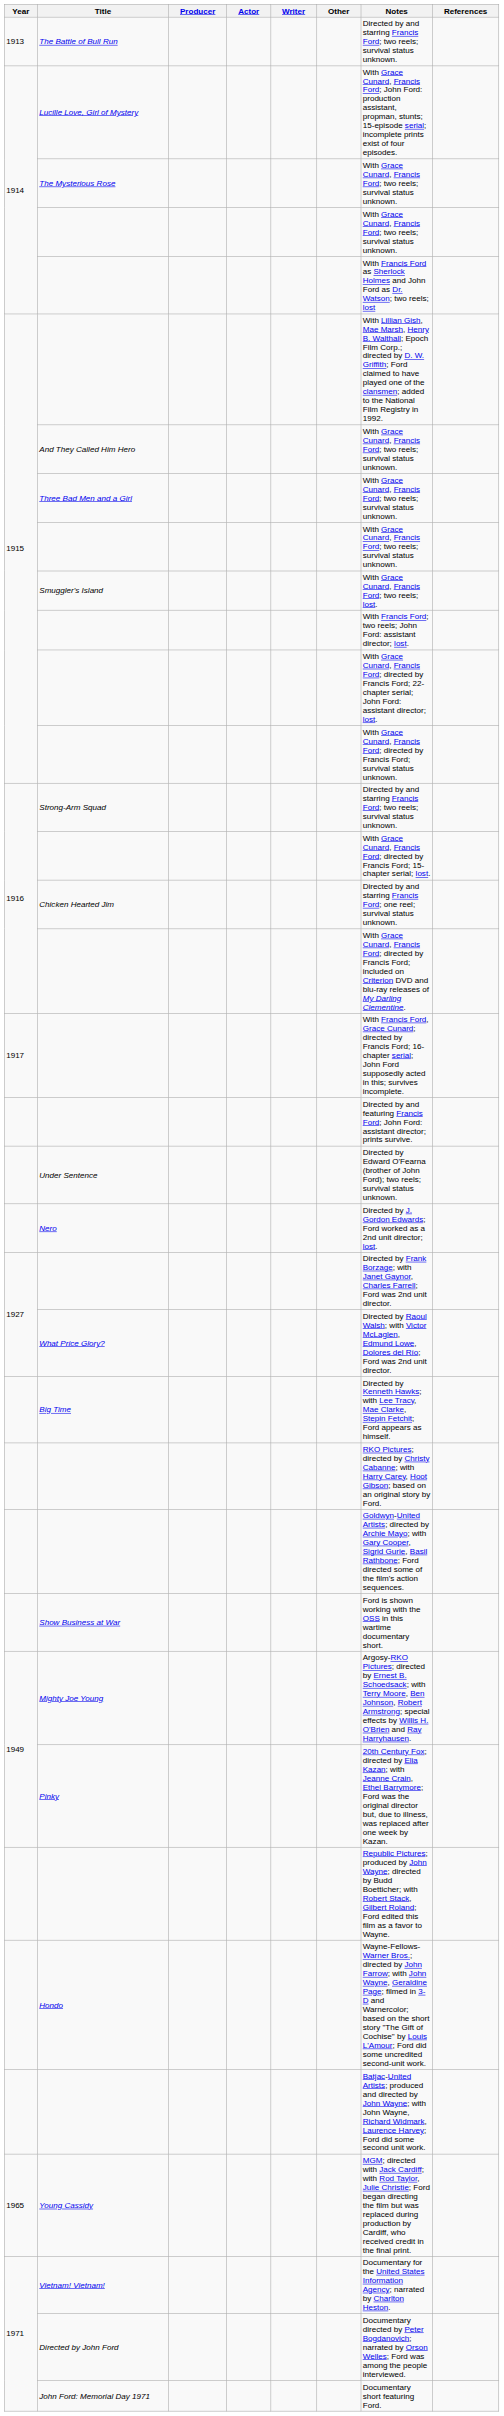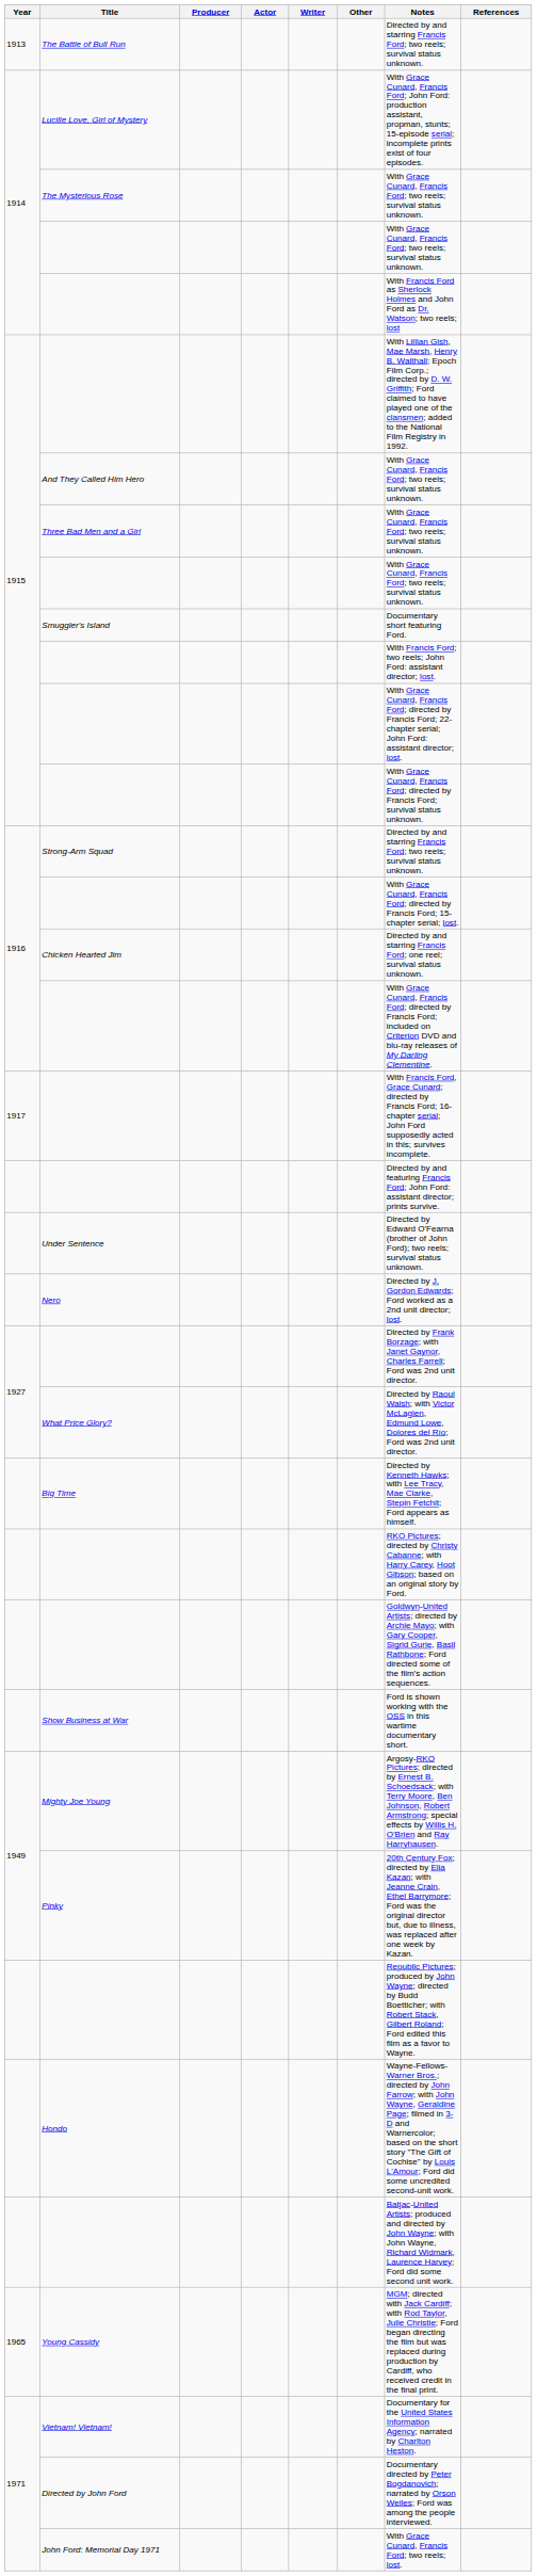 <table class="wikitable sortable plainrowheaders sticky-header" width="100%" style="font-size: 90%;">
 <tr>
 <th width="3%">Year</th>
 <th width="15%">Title</th>
 <th width="5%"><a href='#'>Producer</a></th>
 <th width="5%"><a href='#'>Actor</a></th>
 <th width="5%"><a href='#'>Writer</a></th>
 <th width="5%">Other</th>
 <th width="5%">Notes</th>
 <th width="5%">References</th>
 </tr>
 <tr>
 <td>1913</td>
 <td scope="row"><em><a href='#'>The Battle of Bull Run</a></em></td>
 <td></td>
 <td></td>
 <td></td>
 <td></td>
 <td>Directed by and starring <a href='#'>Francis Ford</a>; two reels; survival status unknown.</td>
 <td align="center"></td>
 </tr>
 <tr>
 <td rowspan=4>1914</td>
 <td scope="row"><em><a href='#'>Lucille Love, Girl of Mystery</a></em></td>
 <td></td>
 <td></td>
 <td></td>
 <td></td>
 <td>With <a href='#'>Grace Cunard</a>, <a href='#'>Francis Ford</a>; John Ford: production assistant, propman, stunts; 15-episode <a href='#'>serial</a>; incomplete prints exist of four episodes.</td>
 <td align="center"><br></td>
 </tr>
 <tr>
 <td scope="row"><em><a href='#'>The Mysterious Rose</a></em></td>
 <td></td>
 <td></td>
 <td></td>
 <td></td>
 <td>With <a href='#'>Grace Cunard</a>, <a href='#'>Francis Ford</a>; two reels; survival status unknown.</td>
 <td align="center"></td>
 </tr>
 <tr>
 <td scope="row"><em></em></td>
 <td></td>
 <td></td>
 <td></td>
 <td></td>
 <td>With <a href='#'>Grace Cunard</a>, <a href='#'>Francis Ford</a>; two reels; survival status unknown.</td>
 <td align="center"></td>
 </tr>
 <tr>
 <td scope="row"><em></em></td>
 <td></td>
 <td></td>
 <td></td>
 <td></td>
 <td>With <a href='#'>Francis Ford</a> as <a href='#'>Sherlock Holmes</a> and John Ford as <a href='#'>Dr. Watson</a>; two reels; <a href='#'>lost</a></td>
 <td align="center"></td>
 </tr>
 <tr>
 <td rowspan=8>1915</td>
 <td scope="row"><em></em></td>
 <td></td>
 <td></td>
 <td></td>
 <td></td>
 <td>With <a href='#'>Lillian Gish</a>, <a href='#'>Mae Marsh</a>, <a href='#'>Henry B. Walthall</a>; Epoch Film Corp.; directed by <a href='#'>D. W. Griffith</a>; Ford claimed to have played one of the <a href='#'>clansmen</a>; added to the National Film Registry in 1992.</td>
 <td align="center"></td>
 </tr>
 <tr>
 <td scope="row"><em>And They Called Him Hero</em></td>
 <td></td>
 <td></td>
 <td></td>
 <td></td>
 <td>With <a href='#'>Grace Cunard</a>, <a href='#'>Francis Ford</a>; two reels; survival status unknown.</td>
 <td align="center"></td>
 </tr>
 <tr>
 <td scope="row"><em><a href='#'>Three Bad Men and a Girl</a></em></td>
 <td></td>
 <td></td>
 <td></td>
 <td></td>
 <td>With <a href='#'>Grace Cunard</a>, <a href='#'>Francis Ford</a>; two reels; survival status unknown.</td>
 <td align="center"></td>
 </tr>
 <tr>
 <td scope="row"><em></em></td>
 <td></td>
 <td></td>
 <td></td>
 <td></td>
 <td>With <a href='#'>Grace Cunard</a>, <a href='#'>Francis Ford</a>; two reels; survival status unknown.</td>
 <td align="center"></td>
 </tr>
 <tr>
 <td scope="row"><em>Smuggler's Island</em></td>
 <td></td>
 <td></td>
 <td></td>
 <td></td>
-<td>With <a href='#'>Grace Cunard</a>, <a href='#'>Francis Ford</a>; two reels; <a href='#'>lost</a>.</td>
+<td>Documentary short featuring Ford.</td>
 <td align="center"></td>
 </tr>
 <tr>
 <td scope="row"><em></em></td>
 <td></td>
 <td></td>
 <td></td>
 <td></td>
 <td>With <a href='#'>Francis Ford</a>; two reels; John Ford: assistant director; <a href='#'>lost</a>.</td>
 <td align="center"></td>
 </tr>
 <tr>
 <td scope="row"><em></em></td>
 <td></td>
 <td></td>
 <td></td>
 <td></td>
 <td>With <a href='#'>Grace Cunard</a>, <a href='#'>Francis Ford</a>; directed by Francis Ford; 22-chapter serial; John Ford: assistant director; <a href='#'>lost</a>.</td>
 <td align="center"></td>
 </tr>
 <tr>
 <td scope="row"><em></em></td>
 <td></td>
 <td></td>
 <td></td>
 <td></td>
 <td>With <a href='#'>Grace Cunard</a>, <a href='#'>Francis Ford</a>; directed by Francis Ford; survival status unknown.</td>
 <td align="center"></td>
 </tr>
 <tr>
 <td rowspan=4>1916</td>
 <td scope="row"><em>Strong-Arm Squad</em><br></td>
 <td></td>
 <td></td>
 <td></td>
 <td></td>
 <td>Directed by and starring <a href='#'>Francis Ford</a>; two reels; survival status unknown.</td>
 <td align="center"></td>
 </tr>
 <tr>
 <td scope="row"><em></em></td>
 <td></td>
 <td></td>
 <td></td>
 <td></td>
 <td>With <a href='#'>Grace Cunard</a>, <a href='#'>Francis Ford</a>; directed by Francis Ford; 15-chapter serial; <a href='#'>lost</a>.</td>
 <td align="center"></td>
 </tr>
 <tr>
 <td scope="row"><em>Chicken Hearted Jim</em></td>
 <td></td>
 <td></td>
 <td></td>
 <td></td>
 <td>Directed by and starring <a href='#'>Francis Ford</a>; one reel; survival status unknown.</td>
 <td align="center"></td>
 </tr>
 <tr>
 <td scope="row"><em></em></td>
 <td></td>
 <td></td>
 <td></td>
 <td></td>
 <td>With <a href='#'>Grace Cunard</a>, <a href='#'>Francis Ford</a>; directed by Francis Ford; included on <a href='#'>Criterion</a> DVD and blu-ray releases of <em><a href='#'>My Darling Clementine</a></em>.</td>
 <td align="center"></td>
 </tr>
 <tr>
 <td>1917</td>
 <td scope="row"><em></em></td>
 <td></td>
 <td></td>
 <td></td>
 <td></td>
 <td>With <a href='#'>Francis Ford</a>, <a href='#'>Grace Cunard</a>; directed by Francis Ford; 16-chapter <a href='#'>serial</a>; John Ford supposedly acted in this; survives incomplete.</td>
 <td align="center"></td>
 </tr>
 <tr>
 <td></td>
 <td scope="row"><em></em></td>
 <td></td>
 <td></td>
 <td></td>
 <td></td>
 <td>Directed by and featuring <a href='#'>Francis Ford</a>; John Ford: assistant director; prints survive.</td>
 <td align="center"></td>
 </tr>
 <tr>
 <td></td>
 <td scope="row"><em>Under Sentence</em></td>
 <td></td>
 <td></td>
 <td></td>
 <td></td>
 <td>Directed by Edward O'Fearna (brother of John Ford); two reels; survival status unknown.</td>
 <td align="center"></td>
 </tr>
 <tr>
 <td></td>
 <td scope="row"><em><a href='#'>Nero</a></em></td>
 <td></td>
 <td></td>
 <td></td>
 <td></td>
 <td>Directed by <a href='#'>J. Gordon Edwards</a>; Ford worked as a 2nd unit director; <a href='#'>lost</a>.</td>
 <td align="center"><br></td>
 </tr>
 <tr>
 <td rowspan=2>1927</td>
 <td scope="row"><em></em></td>
 <td></td>
 <td></td>
 <td></td>
 <td></td>
 <td>Directed by <a href='#'>Frank Borzage</a>; with <a href='#'>Janet Gaynor</a>, <a href='#'>Charles Farrell</a>; Ford was 2nd unit director.</td>
 <td align="center"></td>
 </tr>
 <tr>
 <td scope="row"><em><a href='#'>What Price Glory?</a></em></td>
 <td></td>
 <td></td>
 <td></td>
 <td></td>
 <td>Directed by <a href='#'>Raoul Walsh</a>; with <a href='#'>Victor McLaglen</a>, <a href='#'>Edmund Lowe</a>, <a href='#'>Dolores del Río</a>; Ford was 2nd unit director.</td>
 <td align="center"></td>
 </tr>
 <tr>
 <td></td>
 <td scope="row"><em><a href='#'>Big Time</a></em></td>
 <td></td>
 <td></td>
 <td></td>
 <td></td>
 <td>Directed by <a href='#'>Kenneth Hawks</a>; with <a href='#'>Lee Tracy</a>, <a href='#'>Mae Clarke</a>, <a href='#'>Stepin Fetchit</a>; Ford appears as himself.</td>
 <td align="center"></td>
 </tr>
 <tr>
 <td></td>
 <td scope="row"><em></em></td>
 <td></td>
 <td></td>
 <td></td>
 <td></td>
 <td><a href='#'>RKO Pictures</a>; directed by <a href='#'>Christy Cabanne</a>; with <a href='#'>Harry Carey</a>, <a href='#'>Hoot Gibson</a>; based on an original story by Ford.</td>
 <td align="center"></td>
 </tr>
 <tr>
 <td></td>
 <td scope="row"><em></em></td>
 <td></td>
 <td></td>
 <td></td>
 <td></td>
 <td><a href='#'>Goldwyn</a>-<a href='#'>United Artists</a>; directed by <a href='#'>Archie Mayo</a>; with <a href='#'>Gary Cooper</a>, <a href='#'>Sigrid Gurie</a>, <a href='#'>Basil Rathbone</a>; Ford directed some of the film's action sequences.</td>
 <td align="center"></td>
 </tr>
 <tr>
 <td></td>
 <td scope="row"><em><a href='#'>Show Business at War</a></em></td>
 <td></td>
 <td></td>
 <td></td>
 <td></td>
 <td>Ford is shown working with the <a href='#'>OSS</a> in this wartime documentary short.</td>
 <td align="center"></td>
 </tr>
 <tr>
 <td rowspan=2>1949</td>
 <td scope="row"><em><a href='#'>Mighty Joe Young</a></em></td>
 <td></td>
 <td></td>
 <td></td>
 <td></td>
 <td>Argosy-<a href='#'>RKO Pictures</a>; directed by <a href='#'>Ernest B. Schoedsack</a>; with <a href='#'>Terry Moore</a>, <a href='#'>Ben Johnson</a>, <a href='#'>Robert Armstrong</a>; special effects by <a href='#'>Willis H. O'Brien</a> and <a href='#'>Ray Harryhausen</a>.</td>
 <td align="center"></td>
 </tr>
 <tr>
 <td scope="row"><em><a href='#'>Pinky</a></em></td>
 <td></td>
 <td></td>
 <td></td>
 <td></td>
 <td><a href='#'>20th Century Fox</a>; directed by <a href='#'>Elia Kazan</a>; with <a href='#'>Jeanne Crain</a>, <a href='#'>Ethel Barrymore</a>; Ford was the original director but, due to illness, was replaced after one week by Kazan.</td>
 <td align="center"></td>
 </tr>
 <tr>
 <td></td>
 <td scope="row"><em></em></td>
 <td></td>
 <td></td>
 <td></td>
 <td></td>
 <td><a href='#'>Republic Pictures</a>; produced by <a href='#'>John Wayne</a>; directed by Budd Boetticher; with <a href='#'>Robert Stack</a>, <a href='#'>Gilbert Roland</a>; Ford edited this film as a favor to Wayne.</td>
 <td align="center"></td>
 </tr>
 <tr>
 <td></td>
 <td scope="row"><em><a href='#'>Hondo</a></em></td>
 <td></td>
 <td></td>
 <td></td>
 <td></td>
 <td>Wayne-Fellows-<a href='#'>Warner Bros.</a>; directed by <a href='#'>John Farrow</a>; with <a href='#'>John Wayne</a>, <a href='#'>Geraldine Page</a>; filmed in <a href='#'>3-D</a> and Warnercolor; based on the short story "The Gift of Cochise" by <a href='#'>Louis L'Amour</a>; Ford did some uncredited second-unit work.</td>
 <td align="center"></td>
 </tr>
 <tr>
 <td></td>
 <td scope="row"><em></em></td>
 <td></td>
 <td></td>
 <td></td>
 <td></td>
 <td><a href='#'>Batjac</a>-<a href='#'>United Artists</a>; produced and directed by <a href='#'>John Wayne</a>; with John Wayne, <a href='#'>Richard Widmark</a>, <a href='#'>Laurence Harvey</a>; Ford did some second unit work.</td>
 <td align="center"></td>
 </tr>
 <tr>
 <td>1965</td>
 <td scope="row"><em><a href='#'>Young Cassidy</a></em></td>
 <td></td>
 <td></td>
 <td></td>
 <td></td>
 <td><a href='#'>MGM</a>; directed with <a href='#'>Jack Cardiff</a>; with <a href='#'>Rod Taylor</a>, <a href='#'>Julie Christie</a>; Ford began directing the film but was replaced during production by Cardiff, who received credit in the final print.</td>
 <td align="center"></td>
 </tr>
 <tr>
 <td rowspan=3>1971</td>
 <td scope="row"><em><a href='#'>Vietnam! Vietnam!</a></em></td>
 <td></td>
 <td></td>
 <td></td>
 <td></td>
 <td>Documentary for the <a href='#'>United States Information Agency</a>; narrated by <a href='#'>Charlton Heston</a>.</td>
 <td align="center"></td>
 </tr>
 <tr>
 <td scope="row"><em>Directed by John Ford</em></td>
 <td></td>
 <td></td>
 <td></td>
 <td></td>
 <td>Documentary directed by <a href='#'>Peter Bogdanovich</a>; narrated by <a href='#'>Orson Welles</a>; Ford was among the people interviewed.</td>
 <td></td>
 </tr>
 <tr>
 <td scope="row"><em>John Ford: Memorial Day 1971</em></td>
 <td></td>
 <td></td>
 <td></td>
 <td></td>
-<td>Documentary short featuring Ford.</td>
+<td>With <a href='#'>Grace Cunard</a>, <a href='#'>Francis Ford</a>; two reels; <a href='#'>lost</a>.</td>
 <td align="center"></td>
 </tr>
 </table>
